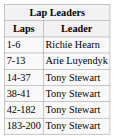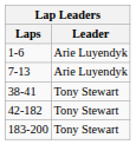 <table class="wikitable">
 <tr>
 <th colspan=2>Lap Leaders</th>
 </tr>
 <tr>
 <th>Laps</th>
 <th>Leader</th>
 </tr>
 <tr>
 <td>1-6</td>
-<td>Richie Hearn</td>
+<td>Arie Luyendyk</td>
 </tr>
 <tr>
 <td>7-13</td>
 <td>Arie Luyendyk</td>
-</tr>
-<tr>
-<td>14-37</td>
-<td>Tony Stewart</td>
 </tr>
 <tr>
 <td>38-41</td>
 <td>Tony Stewart</td>
 </tr>
 <tr>
 <td>42-182</td>
 <td>Tony Stewart</td>
 </tr>
 <tr>
 <td>183-200</td>
 <td>Tony Stewart</td>
 </tr>
 </table>
